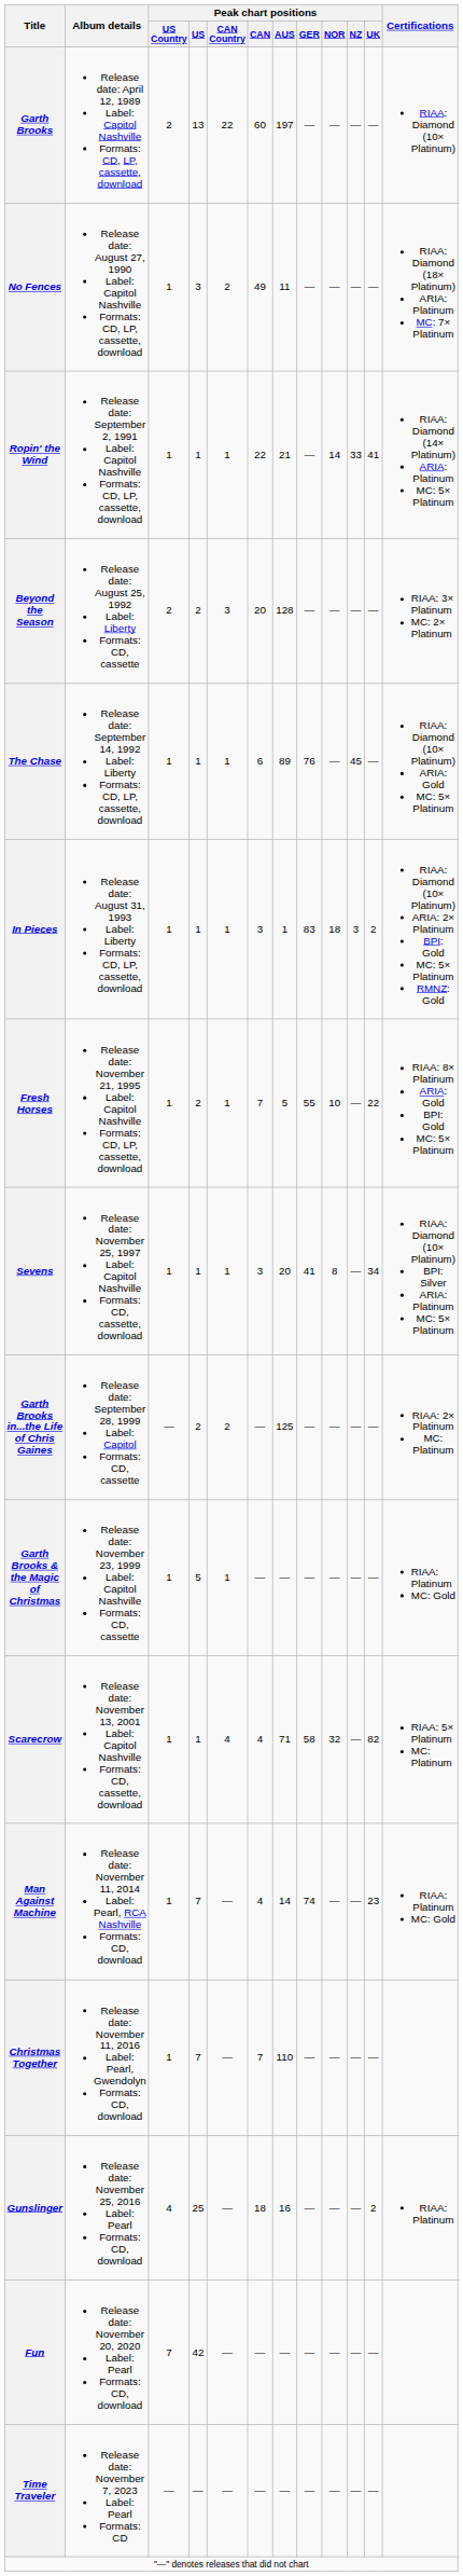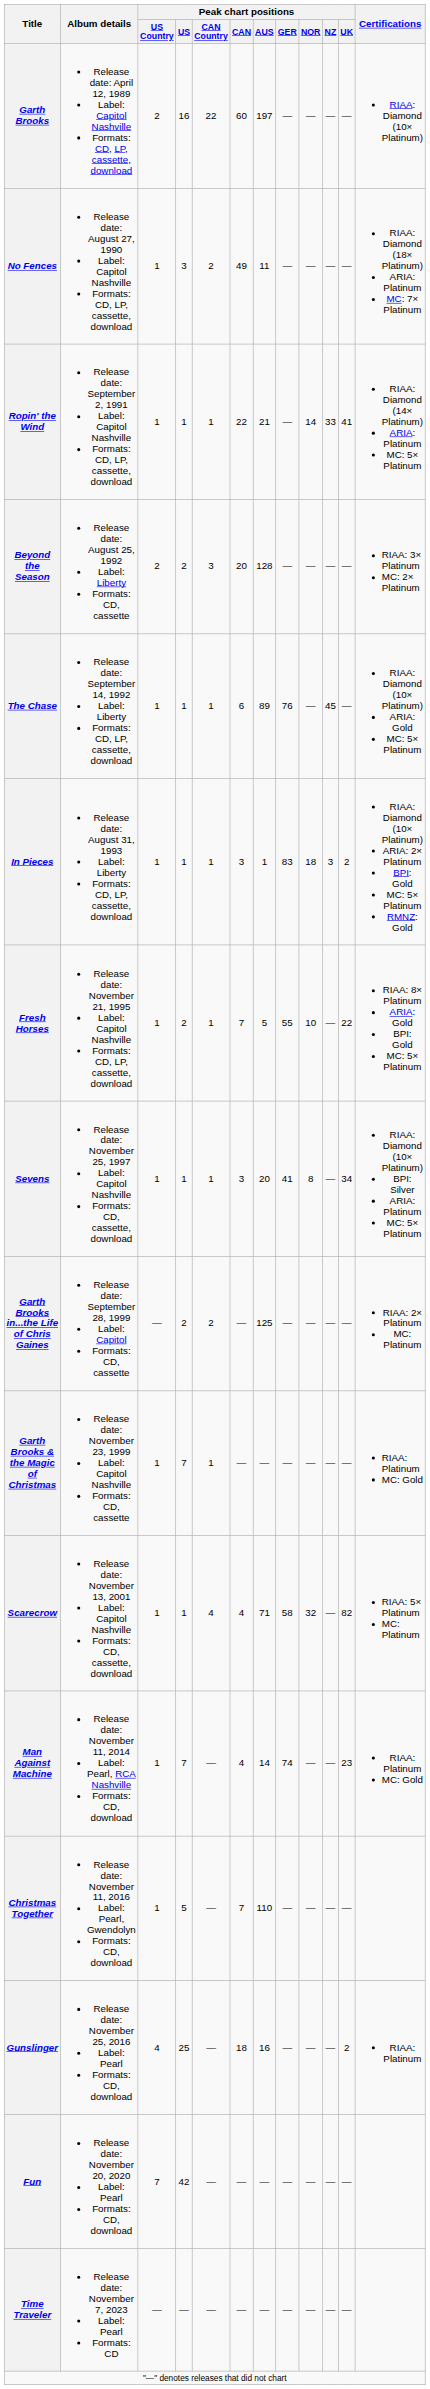 <table class="wikitable plainrowheaders" style="text-align:center;">
 <tr>
 <th rowspan="2" style="width:16em;">Title</th>
 <th rowspan="2" style="width:19em;">Album details</th>
 <th colspan="9">Peak chart positions</th>
 <th rowspan="2" style="width:12em;"><a href='#'>Certifications</a></th>
 </tr>
 <tr>
 <th scope="col" style="width:2.5em;font-size:90%;"><a href='#'>US <br>Country</a><br></th>
 <th scope="col" style="width:2.5em;font-size:90%;"><a href='#'>US</a><br></th>
 <th scope="col" style="width:2.5em;font-size:90%;"><a href='#'>CAN <br>Country</a><br></th>
 <th scope="col" style="width:2.5em;font-size:90%;"><a href='#'>CAN</a><br></th>
 <th scope="col" style="width:2.5em;font-size:90%;"><a href='#'>AUS</a><br></th>
 <th scope="col" style="width:2.5em;font-size:90%;"><a href='#'>GER</a><br></th>
 <th scope="col" style="width:2.5em;font-size:90%;"><a href='#'>NOR</a><br></th>
 <th scope="col" style="width:2.5em;font-size:90%;"><a href='#'>NZ</a><br></th>
 <th scope="col" style="width:2.5em;font-size:90%;"><a href='#'>UK</a><br></th>
 </tr>
 <tr>
 <th scope="row"><em><a href='#'>Garth Brooks</a></em></th>
 <td><br><ul><li>Release date: April 12, 1989</li><li>Label: <a href='#'>Capitol Nashville</a></li><li>Formats: <a href='#'>CD</a>, <a href='#'>LP</a>, <a href='#'>cassette</a>, <a href='#'>download</a></li></ul></td>
 <td>2</td>
-<td>13</td>
+<td>16</td>
 <td>22</td>
 <td>60</td>
 <td>197</td>
 <td>—</td>
 <td>—</td>
 <td>—</td>
 <td>—</td>
 <td><br><ul><li><a href='#'>RIAA</a>: Diamond (10× Platinum)</li></ul></td>
 </tr>
 <tr>
 <th scope="row"><em><a href='#'>No Fences</a></em></th>
 <td><br><ul><li>Release date: August 27, 1990</li><li>Label: Capitol Nashville</li><li>Formats: CD, LP, cassette, download</li></ul></td>
 <td>1</td>
 <td>3</td>
 <td>2</td>
 <td>49</td>
 <td>11</td>
 <td>—</td>
 <td>—</td>
 <td>—</td>
 <td>—</td>
 <td><br><ul><li>RIAA: Diamond (18× Platinum)</li><li>ARIA: Platinum</li><li><a href='#'>MC</a>: 7× Platinum</li></ul></td>
 </tr>
 <tr>
 <th scope="row"><em><a href='#'>Ropin' the Wind</a></em></th>
 <td><br><ul><li>Release date: September 2, 1991</li><li>Label: Capitol Nashville</li><li>Formats: CD, LP, cassette, download</li></ul></td>
 <td>1</td>
 <td>1</td>
 <td>1</td>
 <td>22</td>
 <td>21</td>
 <td>—</td>
 <td>14</td>
 <td>33</td>
 <td>41</td>
 <td><br><ul><li>RIAA: Diamond (14× Platinum)</li><li><a href='#'>ARIA</a>: Platinum</li><li>MC: 5× Platinum</li></ul></td>
 </tr>
 <tr>
 <th scope="row"><em><a href='#'>Beyond the Season</a></em></th>
 <td><br><ul><li>Release date: August 25, 1992</li><li>Label: <a href='#'>Liberty</a></li><li>Formats: CD, cassette</li></ul></td>
 <td>2</td>
 <td>2</td>
 <td>3</td>
 <td>20</td>
 <td>128</td>
 <td>—</td>
 <td>—</td>
 <td>—</td>
 <td>—</td>
 <td align="left"><br><ul><li>RIAA: 3× Platinum</li><li>MC: 2× Platinum</li></ul></td>
 </tr>
 <tr>
 <th scope="row"><em><a href='#'>The Chase</a></em></th>
 <td><br><ul><li>Release date: September 14, 1992</li><li>Label: Liberty</li><li>Formats: CD, LP, cassette, download</li></ul></td>
 <td>1</td>
 <td>1</td>
 <td>1</td>
 <td>6</td>
 <td>89</td>
 <td>76</td>
 <td>—</td>
 <td>45</td>
 <td>—</td>
 <td><br><ul><li>RIAA: Diamond (10× Platinum)</li><li>ARIA: Gold</li><li>MC: 5× Platinum</li></ul></td>
 </tr>
 <tr>
 <th scope="row"><em><a href='#'>In Pieces</a></em></th>
 <td><br><ul><li>Release date: August 31, 1993</li><li>Label: Liberty</li><li>Formats: CD, LP, cassette, download</li></ul></td>
 <td>1</td>
 <td>1</td>
 <td>1</td>
 <td>3</td>
 <td>1</td>
 <td>83</td>
 <td>18</td>
 <td>3</td>
 <td>2</td>
 <td><br><ul><li>RIAA: Diamond (10× Platinum)</li><li>ARIA: 2× Platinum</li><li><a href='#'>BPI</a>: Gold</li><li>MC: 5× Platinum</li><li><a href='#'>RMNZ</a>: Gold</li></ul></td>
 </tr>
 <tr>
 <th scope="row"><em><a href='#'>Fresh Horses</a></em></th>
 <td><br><ul><li>Release date: November 21, 1995</li><li>Label: Capitol Nashville</li><li>Formats: CD, LP, cassette, download</li></ul></td>
 <td>1</td>
 <td>2</td>
 <td>1</td>
 <td>7</td>
 <td>5</td>
 <td>55</td>
 <td>10</td>
 <td>—</td>
 <td>22</td>
 <td><br><ul><li>RIAA: 8× Platinum</li><li><a href='#'>ARIA</a>: Gold</li><li>BPI: Gold</li><li>MC: 5× Platinum</li></ul></td>
 </tr>
 <tr>
 <th scope="row"><em><a href='#'>Sevens</a></em></th>
 <td><br><ul><li>Release date: November 25, 1997</li><li>Label: Capitol Nashville</li><li>Formats: CD, cassette, download</li></ul></td>
 <td>1</td>
 <td>1</td>
 <td>1</td>
 <td>3</td>
 <td>20</td>
 <td>41</td>
 <td>8</td>
 <td>—</td>
 <td>34</td>
 <td><br><ul><li>RIAA: Diamond (10× Platinum)</li><li>BPI: Silver</li><li>ARIA: Platinum</li><li>MC: 5× Platinum</li></ul></td>
 </tr>
 <tr>
 <th scope="row"><em><a href='#'>Garth Brooks in...the Life of Chris Gaines</a></em></th>
 <td><br><ul><li>Release date: September 28, 1999</li><li>Label: <a href='#'>Capitol</a></li><li>Formats: CD, cassette</li></ul></td>
 <td>—</td>
 <td>2</td>
 <td>2</td>
 <td>—</td>
 <td>125</td>
 <td>—</td>
 <td>—</td>
 <td>—</td>
 <td>—</td>
 <td><br><ul><li>RIAA: 2× Platinum</li><li>MC: Platinum</li></ul></td>
 </tr>
 <tr>
 <th scope="row"><em><a href='#'>Garth Brooks & the Magic of Christmas</a></em></th>
 <td><br><ul><li>Release date: November 23, 1999</li><li>Label: Capitol Nashville</li><li>Formats: CD, cassette</li></ul></td>
 <td>1</td>
-<td>5</td>
+<td>7</td>
 <td>1</td>
 <td>—</td>
 <td>—</td>
 <td>—</td>
 <td>—</td>
 <td>—</td>
 <td>—</td>
 <td align="left"><br><ul><li>RIAA: Platinum</li><li>MC: Gold</li></ul></td>
 </tr>
 <tr>
 <th scope="row"><em><a href='#'>Scarecrow</a></em></th>
 <td><br><ul><li>Release date: November 13, 2001</li><li>Label: Capitol Nashville</li><li>Formats: CD, cassette, download</li></ul></td>
 <td>1</td>
 <td>1</td>
 <td>4</td>
 <td>4</td>
 <td>71</td>
 <td>58</td>
 <td>32</td>
 <td>—</td>
 <td>82</td>
 <td align="left"><br><ul><li>RIAA: 5× Platinum</li><li>MC: Platinum</li></ul></td>
 </tr>
 <tr>
 <th scope="row"><em><a href='#'>Man Against Machine</a></em></th>
 <td><br><ul><li>Release date: November 11, 2014</li><li>Label: Pearl, <a href='#'>RCA Nashville</a></li><li>Formats: CD, download</li></ul></td>
 <td>1</td>
 <td>7</td>
 <td>—</td>
 <td>4</td>
 <td>14</td>
 <td>74</td>
 <td>—</td>
 <td>—</td>
 <td>23</td>
 <td><br><ul><li>RIAA: Platinum</li><li>MC: Gold</li></ul></td>
 </tr>
 <tr>
 <th scope="row"><em><a href='#'>Christmas Together</a></em><br></th>
 <td><br><ul><li>Release date: November 11, 2016</li><li>Label: Pearl, Gwendolyn</li><li>Formats: CD, download</li></ul></td>
 <td>1</td>
-<td>7</td>
+<td>5</td>
 <td>—</td>
 <td>7</td>
 <td>110</td>
 <td>—</td>
 <td>—</td>
 <td>—</td>
 <td>—</td>
 <td></td>
 </tr>
 <tr>
 <th scope="row"><em><a href='#'>Gunslinger</a></em></th>
 <td><br><ul><li>Release date: November 25, 2016</li><li>Label: Pearl</li><li>Formats: CD, download</li></ul></td>
 <td>4</td>
 <td>25</td>
 <td>—</td>
 <td>18</td>
 <td>16</td>
 <td>—</td>
 <td>—</td>
 <td>—</td>
 <td>2</td>
 <td><br><ul><li>RIAA: Platinum</li></ul></td>
 </tr>
 <tr>
 <th scope="row"><em><a href='#'>Fun</a></em></th>
 <td><br><ul><li>Release date: November 20, 2020</li><li>Label: Pearl</li><li>Formats: CD, download</li></ul></td>
 <td>7</td>
 <td>42</td>
 <td>—</td>
 <td>—</td>
 <td>—</td>
 <td>—</td>
 <td>—</td>
 <td>—</td>
 <td>—</td>
 <td></td>
 </tr>
 <tr>
 <th scope="row"><em><a href='#'>Time Traveler</a></em></th>
 <td><br><ul><li>Release date: November 7, 2023</li><li>Label: Pearl</li><li>Formats: CD</li></ul></td>
 <td>—</td>
 <td>—</td>
 <td>—</td>
 <td>—</td>
 <td>—</td>
 <td>—</td>
 <td>—</td>
 <td>—</td>
 <td>—</td>
 <td></td>
 </tr>
 <tr>
 <td colspan="12" style="font-size:85%">"—" denotes releases that did not chart</td>
 </tr>
 </table>
